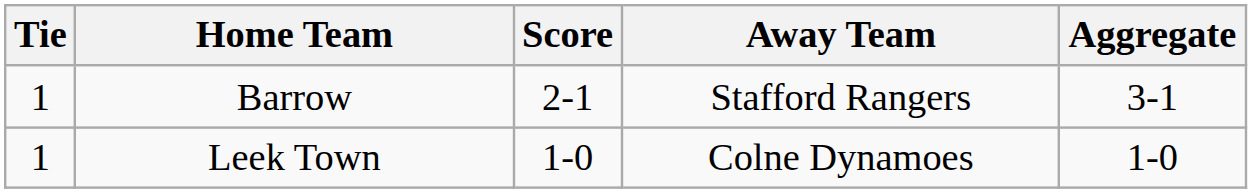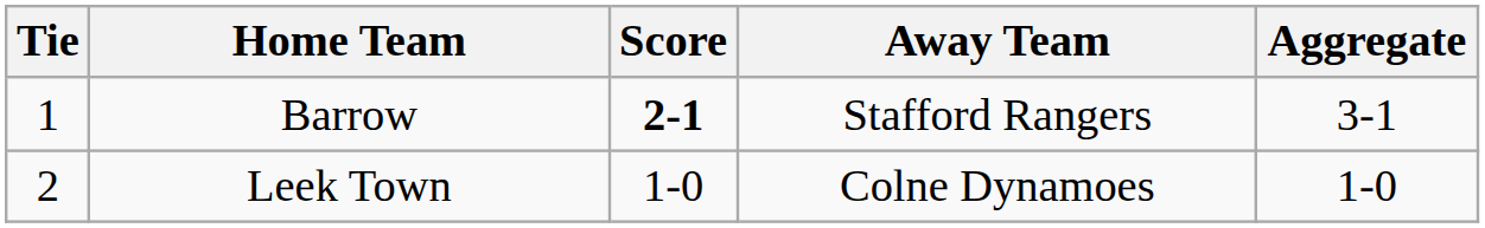 <table class="wikitable" style="text-align:center;">
 <tr>
 <th width=20>Tie</th>
 <th width=175>Home Team</th>
 <th width=20>Score</th>
 <th width=175>Away Team</th>
 <th width=20>Aggregate</th>
 </tr>
 <tr>
 <td>1</td>
 <td>Barrow</td>
-<td>2-1</td>
+<td><strong>2-1</strong></td>
 <td>Stafford Rangers</td>
 <td>3-1</td>
 </tr>
 <tr>
-<td>1</td>
+<td>2</td>
 <td>Leek Town</td>
 <td>1-0</td>
 <td>Colne Dynamoes</td>
 <td>1-0</td>
 </tr>
 </table>
